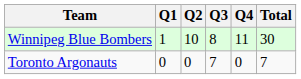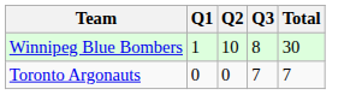 <table class="wikitable">
 <tr>
 <th>Team</th>
 <th>Q1</th>
 <th>Q2</th>
 <th>Q3</th>
-<th>Q4</th>
 <th>Total</th>
 </tr>
 <tr style="background-color:#ddffdd">
 <td><a href='#'>Winnipeg Blue Bombers</a></td>
 <td>1</td>
 <td>10</td>
 <td>8</td>
-<td>11</td>
 <td>30</td>
 </tr>
 <tr>
 <td><a href='#'>Toronto Argonauts</a></td>
 <td>0</td>
 <td>0</td>
 <td>7</td>
-<td>0</td>
 <td>7</td>
 </tr>
 </table>
